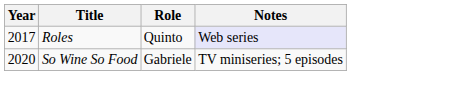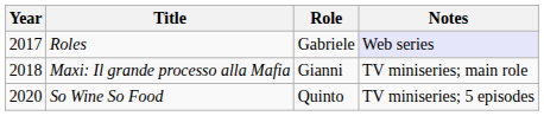 <table class="wikitable sortable">
 <tr>
 <th>Year</th>
 <th>Title</th>
 <th>Role</th>
 <th class="unsortable">Notes</th>
 </tr>
 <tr>
 <td>2017</td>
 <td><em>Roles</em></td>
-<td>Quinto</td>
+<td>Gabriele</td>
 <td style="background: lavender;">Web series</td>
+</tr>
+<tr>
+<td>2018</td>
+<td><em>Maxi: Il grande processo alla Mafia</em></td>
+<td>Gianni</td>
+<td>TV miniseries; main role</td>
 </tr>
 <tr>
 <td>2020</td>
 <td><em>So Wine So Food</em></td>
-<td>Gabriele</td>
+<td>Quinto</td>
 <td>TV miniseries; 5 episodes</td>
 </tr>
 </table>
